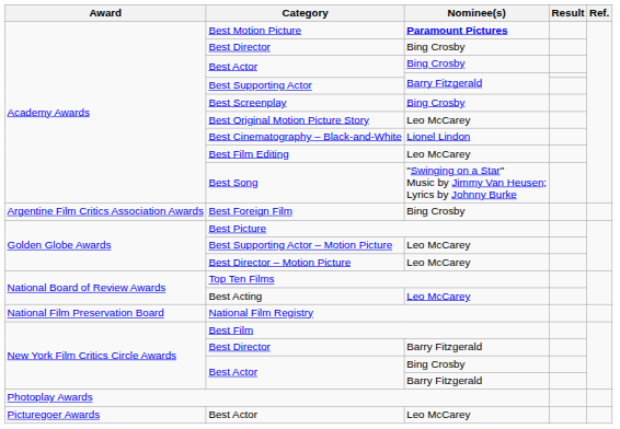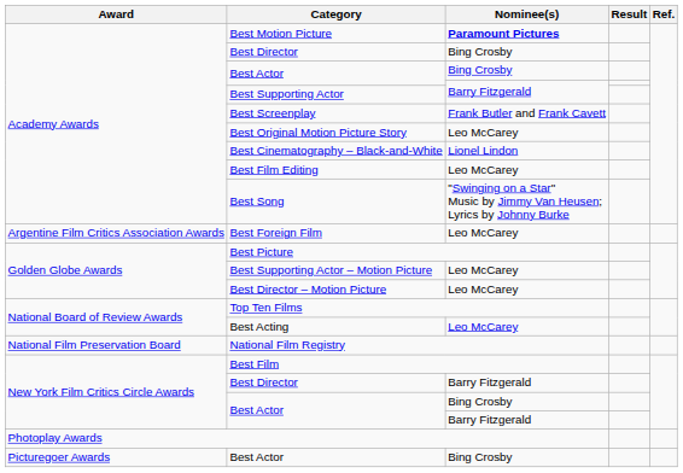 <table class="wikitable plainrowheaders">
 <tr>
 <th>Award</th>
 <th>Category</th>
 <th>Nominee(s)</th>
 <th>Result</th>
 <th>Ref.</th>
 </tr>
 <tr>
 <td rowspan="10"><a href='#'>Academy Awards</a></td>
 <td><a href='#'>Best Motion Picture</a></td>
 <td><strong><a href='#'>Paramount Pictures</a></strong></td>
 <td></td>
 <td align="center" rowspan="10"></td>
 </tr>
 <tr>
 <td><a href='#'>Best Director</a></td>
 <td>Bing Crosby</td>
 <td></td>
 </tr>
 <tr>
 <td rowspan="2"><a href='#'>Best Actor</a></td>
 <td><a href='#'>Bing Crosby</a></td>
 <td></td>
 </tr>
 <tr>
 <td rowspan="2"><a href='#'>Barry Fitzgerald</a></td>
 <td></td>
 </tr>
 <tr>
 <td><a href='#'>Best Supporting Actor</a></td>
 <td></td>
 </tr>
 <tr>
 <td><a href='#'>Best Screenplay</a></td>
-<td><a href='#'>Bing Crosby</a></td>
+<td><a href='#'>Frank Butler</a> and <a href='#'>Frank Cavett</a></td>
 <td></td>
 </tr>
 <tr>
 <td><a href='#'>Best Original Motion Picture Story</a></td>
 <td>Leo McCarey</td>
 <td></td>
 </tr>
 <tr>
 <td><a href='#'>Best Cinematography – Black-and-White</a></td>
 <td><a href='#'>Lionel Lindon</a></td>
 <td></td>
 </tr>
 <tr>
 <td><a href='#'>Best Film Editing</a></td>
 <td>Leo McCarey</td>
 <td></td>
 </tr>
 <tr>
 <td><a href='#'>Best Song</a></td>
 <td>"<a href='#'>Swinging on a Star</a>" <br> Music by <a href='#'>Jimmy Van Heusen</a>; <br> Lyrics by <a href='#'>Johnny Burke</a></td>
 <td></td>
 </tr>
 <tr>
 <td><a href='#'>Argentine Film Critics Association Awards</a></td>
 <td><a href='#'>Best Foreign Film</a></td>
-<td>Bing Crosby</td>
+<td>Leo McCarey</td>
 <td></td>
 <td align="center"></td>
 </tr>
 <tr>
 <td rowspan="3"><a href='#'>Golden Globe Awards</a></td>
 <td colspan="2"><a href='#'>Best Picture</a></td>
 <td></td>
 <td align="center" rowspan="3"></td>
 </tr>
 <tr>
 <td><a href='#'>Best Supporting Actor – Motion Picture</a></td>
 <td>Leo McCarey</td>
 <td></td>
 </tr>
 <tr>
 <td><a href='#'>Best Director – Motion Picture</a></td>
 <td>Leo McCarey</td>
 <td></td>
 </tr>
 <tr>
 <td rowspan="2"><a href='#'>National Board of Review Awards</a></td>
 <td colspan="2"><a href='#'>Top Ten Films</a></td>
 <td></td>
 <td align="center" rowspan="2"></td>
 </tr>
 <tr>
 <td>Best Acting</td>
 <td><a href='#'>Leo McCarey</a></td>
 <td></td>
 </tr>
 <tr>
 <td><a href='#'>National Film Preservation Board</a></td>
 <td colspan="2"><a href='#'>National Film Registry</a></td>
 <td></td>
 <td align="center"></td>
 </tr>
 <tr>
 <td rowspan="4"><a href='#'>New York Film Critics Circle Awards</a></td>
 <td colspan="2"><a href='#'>Best Film</a></td>
 <td></td>
 <td align="center" rowspan="4"></td>
 </tr>
 <tr>
 <td><a href='#'>Best Director</a></td>
 <td>Barry Fitzgerald</td>
 <td></td>
 </tr>
 <tr>
 <td rowspan="2"><a href='#'>Best Actor</a></td>
 <td>Bing Crosby</td>
 <td></td>
 </tr>
 <tr>
 <td>Barry Fitzgerald</td>
 <td></td>
 </tr>
 <tr>
 <td colspan="3"><a href='#'>Photoplay Awards</a></td>
 <td></td>
 <td align="center"></td>
 </tr>
 <tr>
 <td><a href='#'>Picturegoer Awards</a></td>
 <td>Best Actor</td>
-<td>Leo McCarey</td>
+<td>Bing Crosby</td>
 <td></td>
 <td align="center"></td>
 </tr>
 </table>
